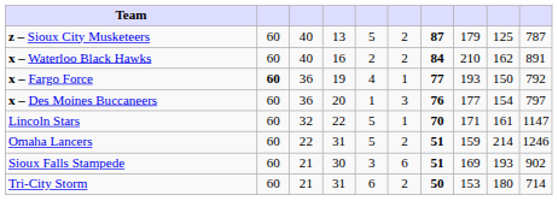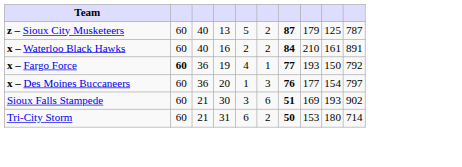 <table class="wikitable" style="text-align:center">
 <tr>
 <th style="background:#ddf; width:46%;">Team</th>
 <th style="background:#ddf; width:6%;"></th>
 <th style="background:#ddf; width:6%;"></th>
 <th style="background:#ddf; width:6%;"></th>
 <th style="background:#ddf; width:6%;"></th>
 <th style="background:#ddf; width:6%;"></th>
 <th style="background:#ddf; width:6%;"></th>
 <th style="background:#ddf; width:6%;"></th>
 <th style="background:#ddf; width:6%;"></th>
 <th style="background:#ddf; width:6%;"></th>
 </tr>
 <tr>
 <td align=left><strong>z –</strong> <a href='#'>Sioux City Musketeers</a></td>
 <td>60</td>
 <td>40</td>
 <td>13</td>
 <td>5</td>
 <td>2</td>
 <td><strong>87</strong></td>
 <td>179</td>
 <td>125</td>
 <td>787</td>
 </tr>
 <tr>
 <td align=left><strong>x –</strong> <a href='#'>Waterloo Black Hawks</a></td>
 <td>60</td>
 <td>40</td>
 <td>16</td>
 <td>2</td>
 <td>2</td>
 <td><strong>84</strong></td>
 <td>210</td>
-<td>162</td>
+<td>161</td>
 <td>891</td>
 </tr>
 <tr>
 <td align=left><strong>x –</strong> <a href='#'>Fargo Force</a></td>
 <td><strong>60</strong></td>
 <td>36</td>
 <td>19</td>
 <td>4</td>
 <td>1</td>
 <td><strong>77</strong></td>
 <td>193</td>
 <td>150</td>
 <td>792</td>
 </tr>
 <tr>
 <td align=left><strong>x –</strong> <a href='#'>Des Moines Buccaneers</a></td>
 <td>60</td>
 <td>36</td>
 <td>20</td>
 <td>1</td>
 <td>3</td>
 <td><strong>76</strong></td>
 <td>177</td>
 <td>154</td>
 <td>797</td>
 </tr>
 <tr>
-<td align=left><a href='#'>Lincoln Stars</a></td>
-<td>60</td>
-<td>32</td>
-<td>22</td>
-<td>5</td>
-<td>1</td>
-<td><strong>70</strong></td>
-<td>171</td>
-<td>161</td>
-<td>1147</td>
-</tr>
-<tr>
-<td align=left><a href='#'>Omaha Lancers</a></td>
-<td>60</td>
-<td>22</td>
-<td>31</td>
-<td>5</td>
-<td>2</td>
-<td><strong>51</strong></td>
-<td>159</td>
-<td>214</td>
-<td>1246</td>
-</tr>
-<tr>
 <td align=left><a href='#'>Sioux Falls Stampede</a></td>
 <td>60</td>
 <td>21</td>
 <td>30</td>
 <td>3</td>
 <td>6</td>
 <td><strong>51</strong></td>
 <td>169</td>
 <td>193</td>
 <td>902</td>
 </tr>
 <tr>
 <td align=left><a href='#'>Tri-City Storm</a></td>
 <td>60</td>
 <td>21</td>
 <td>31</td>
 <td>6</td>
 <td>2</td>
 <td><strong>50</strong></td>
 <td>153</td>
 <td>180</td>
 <td>714</td>
 </tr>
 </table>
